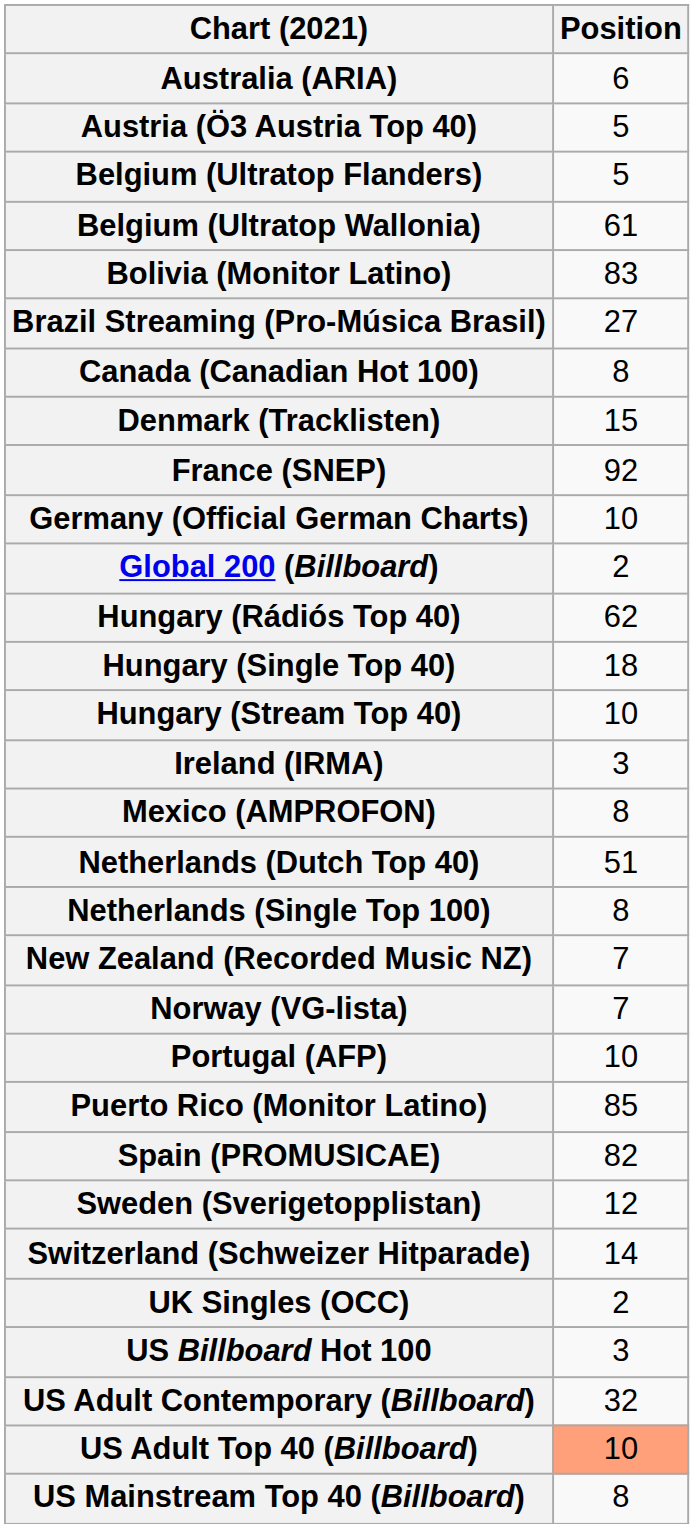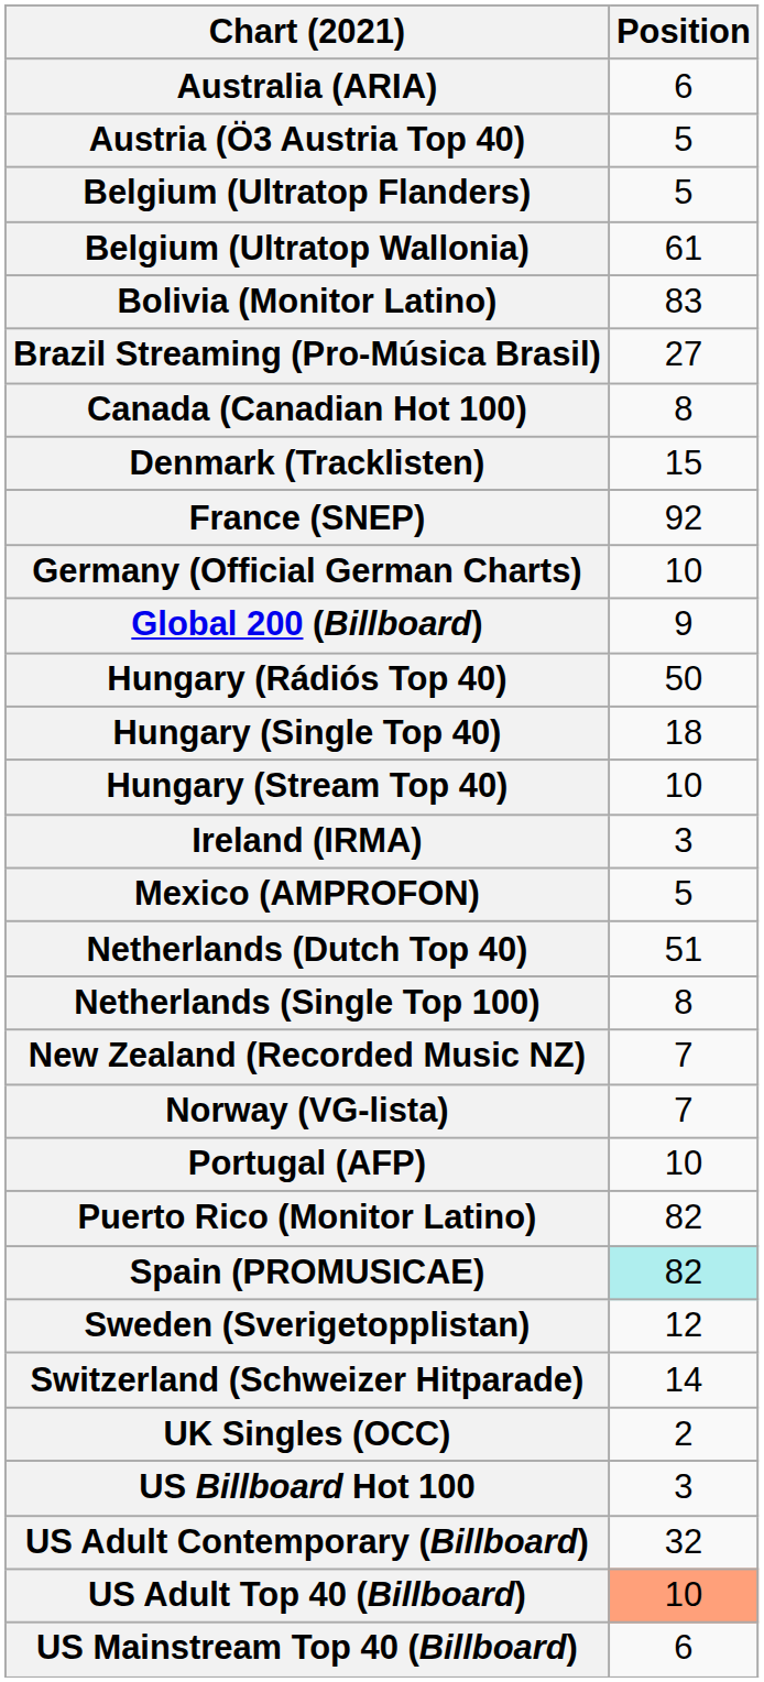 <table class="wikitable sortable plainrowheaders" style="text-align:center">
 <tr>
 <th scope="col">Chart (2021)</th>
 <th scope="col">Position</th>
 </tr>
 <tr>
 <th scope="row">Australia (ARIA)</th>
 <td>6</td>
 </tr>
 <tr>
 <th scope="row">Austria (Ö3 Austria Top 40)</th>
 <td>5</td>
 </tr>
 <tr>
 <th scope="row">Belgium (Ultratop Flanders)</th>
 <td>5</td>
 </tr>
 <tr>
 <th scope="row">Belgium (Ultratop Wallonia)</th>
 <td>61</td>
 </tr>
 <tr>
 <th scope="row">Bolivia (Monitor Latino)</th>
 <td>83</td>
 </tr>
 <tr>
 <th scope="row">Brazil Streaming (Pro-Música Brasil)</th>
 <td>27</td>
 </tr>
 <tr>
 <th scope="row">Canada (Canadian Hot 100)</th>
 <td>8</td>
 </tr>
 <tr>
 <th scope="row">Denmark (Tracklisten)</th>
 <td>15</td>
 </tr>
 <tr>
 <th scope="row">France (SNEP)</th>
 <td>92</td>
 </tr>
 <tr>
 <th scope="row">Germany (Official German Charts)</th>
 <td>10</td>
 </tr>
 <tr>
 <th scope="row"><a href='#'>Global 200</a> (<em>Billboard</em>)</th>
-<td>2</td>
+<td>9</td>
 </tr>
 <tr>
 <th scope="row">Hungary (Rádiós Top 40)</th>
-<td>62</td>
+<td>50</td>
 </tr>
 <tr>
 <th scope="row">Hungary (Single Top 40)</th>
 <td>18</td>
 </tr>
 <tr>
 <th scope="row">Hungary (Stream Top 40)</th>
 <td>10</td>
 </tr>
 <tr>
 <th scope="row">Ireland (IRMA)</th>
 <td>3</td>
 </tr>
 <tr>
 <th scope="row">Mexico (AMPROFON)</th>
-<td>8</td>
+<td>5</td>
 </tr>
 <tr>
 <th scope="row">Netherlands (Dutch Top 40)</th>
 <td>51</td>
 </tr>
 <tr>
 <th scope="row">Netherlands (Single Top 100)</th>
 <td>8</td>
 </tr>
 <tr>
 <th scope="row">New Zealand (Recorded Music NZ)</th>
 <td>7</td>
 </tr>
 <tr>
 <th scope="row">Norway (VG-lista)</th>
 <td>7</td>
 </tr>
 <tr>
 <th scope="row">Portugal (AFP)</th>
 <td>10</td>
 </tr>
 <tr>
 <th scope="row">Puerto Rico (Monitor Latino)</th>
-<td>85</td>
+<td>82</td>
 </tr>
 <tr>
 <th scope="row">Spain (PROMUSICAE)</th>
-<td>82</td>
+<td style="background: paleturquoise;">82</td>
 </tr>
 <tr>
 <th scope="row">Sweden (Sverigetopplistan)</th>
 <td>12</td>
 </tr>
 <tr>
 <th scope="row">Switzerland (Schweizer Hitparade)</th>
 <td>14</td>
 </tr>
 <tr>
 <th scope="row">UK Singles (OCC)</th>
 <td>2</td>
 </tr>
 <tr>
 <th scope="row">US <em>Billboard</em> Hot 100</th>
 <td>3</td>
 </tr>
 <tr>
 <th scope="row">US Adult Contemporary (<em>Billboard</em>)</th>
 <td>32</td>
 </tr>
 <tr>
 <th scope="row">US Adult Top 40 (<em>Billboard</em>)</th>
 <td style="background: lightsalmon;">10</td>
 </tr>
 <tr>
 <th scope="row">US Mainstream Top 40 (<em>Billboard</em>)</th>
-<td>8</td>
+<td>6</td>
 </tr>
 </table>
